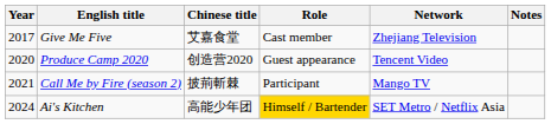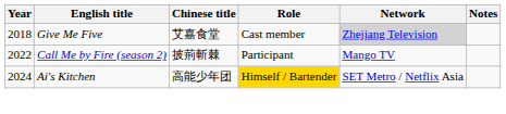 <table class="wikitable">
 <tr>
 <th>Year</th>
 <th>English title</th>
 <th>Chinese title</th>
 <th>Role</th>
 <th>Network</th>
 <th>Notes</th>
 </tr>
 <tr>
-<td>2017</td>
+<td>2018</td>
 <td><em>Give Me Five</em></td>
 <td>艾嘉食堂</td>
 <td>Cast member</td>
-<td><a href='#'>Zhejiang Television</a></td>
+<td style="background: lightgrey;"><a href='#'>Zhejiang Television</a></td>
 <td></td>
 </tr>
 <tr>
-<td>2020</td>
-<td><em><a href='#'>Produce Camp 2020</a></em></td>
-<td>创造营2020</td>
-<td>Guest appearance</td>
-<td><a href='#'>Tencent Video</a></td>
-<td></td>
-</tr>
-<tr>
-<td>2021</td>
+<td>2022</td>
 <td><em><a href='#'>Call Me by Fire (season 2)</a></em></td>
 <td>披荊斬棘</td>
 <td>Participant</td>
 <td><a href='#'>Mango TV</a></td>
 <td></td>
 </tr>
 <tr>
 <td>2024</td>
 <td><em>Ai's Kitchen</em></td>
 <td>高能少年团</td>
 <td style="background: gold;">Himself / Bartender</td>
 <td><a href='#'>SET Metro</a> / <a href='#'>Netflix</a> Asia</td>
 <td></td>
 </tr>
 </table>
